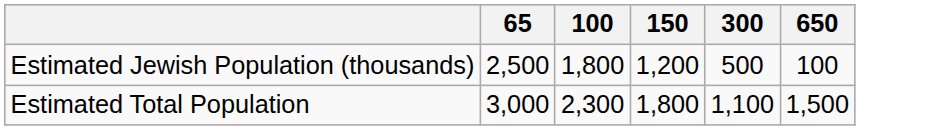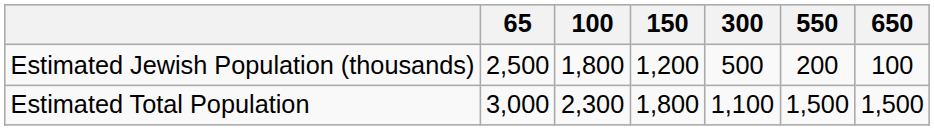 <table class="wikitable" style="text-align:center;float:center;">
 <tr>
 <th></th>
 <th>65</th>
 <th>100</th>
 <th>150</th>
 <th>300</th>
+<th>550</th>
 <th>650</th>
 </tr>
 <tr>
 <td align=left>Estimated Jewish Population (thousands)</td>
 <td>2,500</td>
 <td>1,800</td>
 <td>1,200</td>
 <td>500</td>
+<td>200</td>
 <td>100</td>
 </tr>
 <tr>
 <td align=left>Estimated Total Population</td>
 <td>3,000</td>
 <td>2,300</td>
 <td>1,800</td>
 <td>1,100</td>
 <td>1,500</td>
+<td>1,500</td>
 </tr>
 </table>
